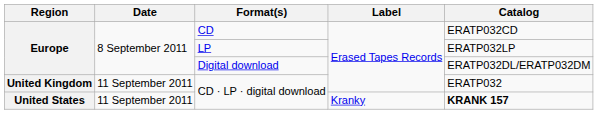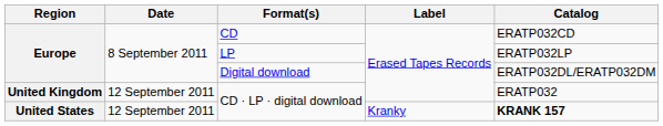 <table class="wikitable sortable plainrowheaders">
 <tr>
 <th scope="col">Region</th>
 <th scope="col">Date</th>
 <th scope="col">Format(s)</th>
 <th scope="col">Label</th>
 <th scope="col">Catalog</th>
 </tr>
 <tr>
 <th scope="row" rowspan="3">Europe</th>
 <td rowspan="3">8 September 2011</td>
 <td><a href='#'>CD</a></td>
 <td rowspan="4"><a href='#'>Erased Tapes Records</a></td>
 <td>ERATP032CD</td>
 </tr>
 <tr>
 <td><a href='#'>LP</a></td>
 <td>ERATP032LP</td>
 </tr>
 <tr>
 <td><a href='#'>Digital download</a></td>
 <td>ERATP032DL/ERATP032DM</td>
 </tr>
 <tr>
 <th scope="row">United Kingdom</th>
-<td>11 September 2011</td>
+<td>12 September 2011</td>
 <td rowspan="2">CD · LP · digital download</td>
 <td>ERATP032</td>
 </tr>
 <tr>
 <th scope="row">United States</th>
-<td>11 September 2011</td>
+<td>12 September 2011</td>
 <td><a href='#'>Kranky</a></td>
 <td><strong>KRANK 157</strong></td>
 </tr>
 </table>
